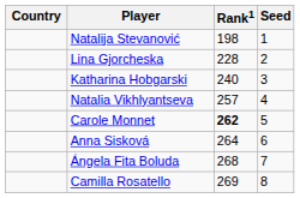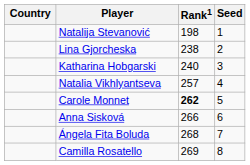 <table class="sortable wikitable">
 <tr>
 <th width="70">Country</th>
 <th width="175">Player</th>
 <th>Rank<sup>1</sup></th>
 <th>Seed</th>
 </tr>
 <tr>
 <td></td>
 <td><a href='#'>Natalija Stevanović</a></td>
 <td>198</td>
 <td>1</td>
 </tr>
 <tr>
 <td></td>
 <td><a href='#'>Lina Gjorcheska</a></td>
-<td>228</td>
+<td>238</td>
 <td>2</td>
 </tr>
 <tr>
 <td></td>
 <td><a href='#'>Katharina Hobgarski</a></td>
 <td>240</td>
 <td>3</td>
 </tr>
 <tr>
 <td></td>
 <td><a href='#'>Natalia Vikhlyantseva</a></td>
 <td>257</td>
 <td>4</td>
 </tr>
 <tr>
 <td></td>
 <td><a href='#'>Carole Monnet</a></td>
 <td><strong>262</strong></td>
 <td>5</td>
 </tr>
 <tr>
 <td></td>
 <td><a href='#'>Anna Sisková</a></td>
-<td>264</td>
+<td>266</td>
 <td>6</td>
 </tr>
 <tr>
 <td></td>
 <td><a href='#'>Ángela Fita Boluda</a></td>
 <td>268</td>
 <td>7</td>
 </tr>
 <tr>
 <td></td>
 <td><a href='#'>Camilla Rosatello</a></td>
 <td>269</td>
 <td>8</td>
 </tr>
 </table>
